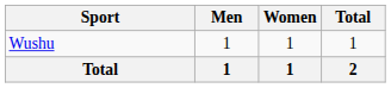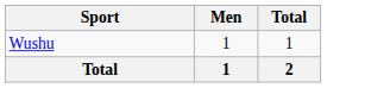 <table class="wikitable sortable" style="text-align:center;">
 <tr>
 <th width=180>Sport</th>
 <th width=55>Men</th>
-<th width=55>Women</th>
 <th width=55>Total</th>
 </tr>
 <tr>
 <td align=left><a href='#'>Wushu</a></td>
 <td>1</td>
 <td>1</td>
-<td>1</td>
 </tr>
 <tr>
 <th>Total</th>
 <th>1</th>
-<th>1</th>
 <th>2</th>
 </tr>
 </table>
